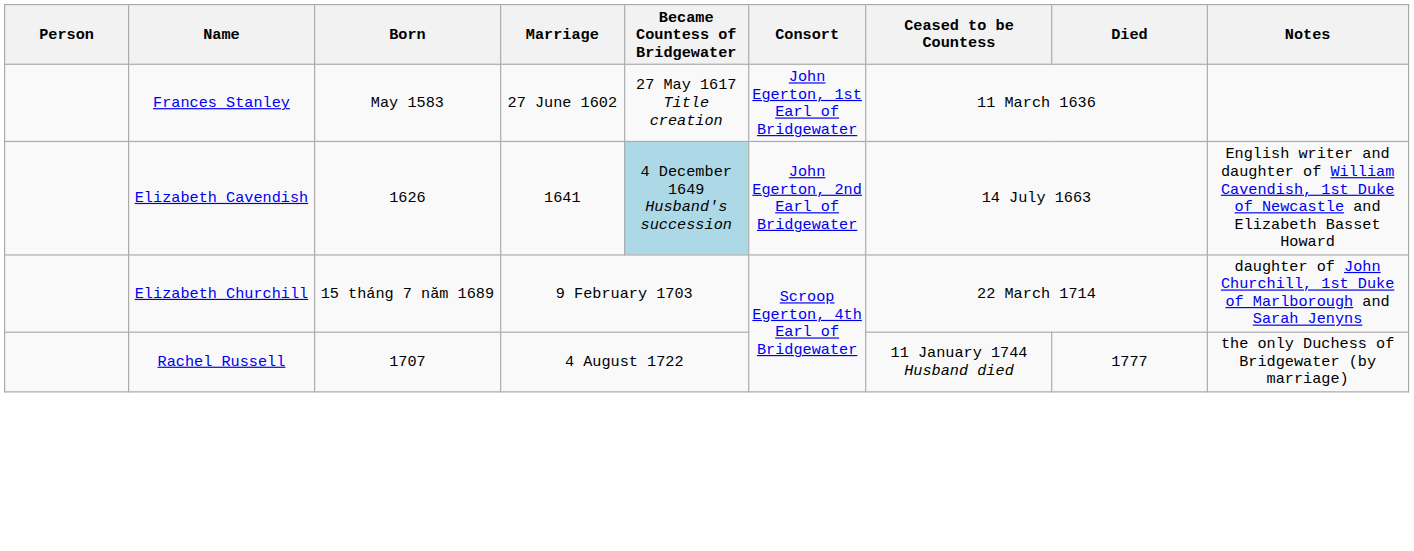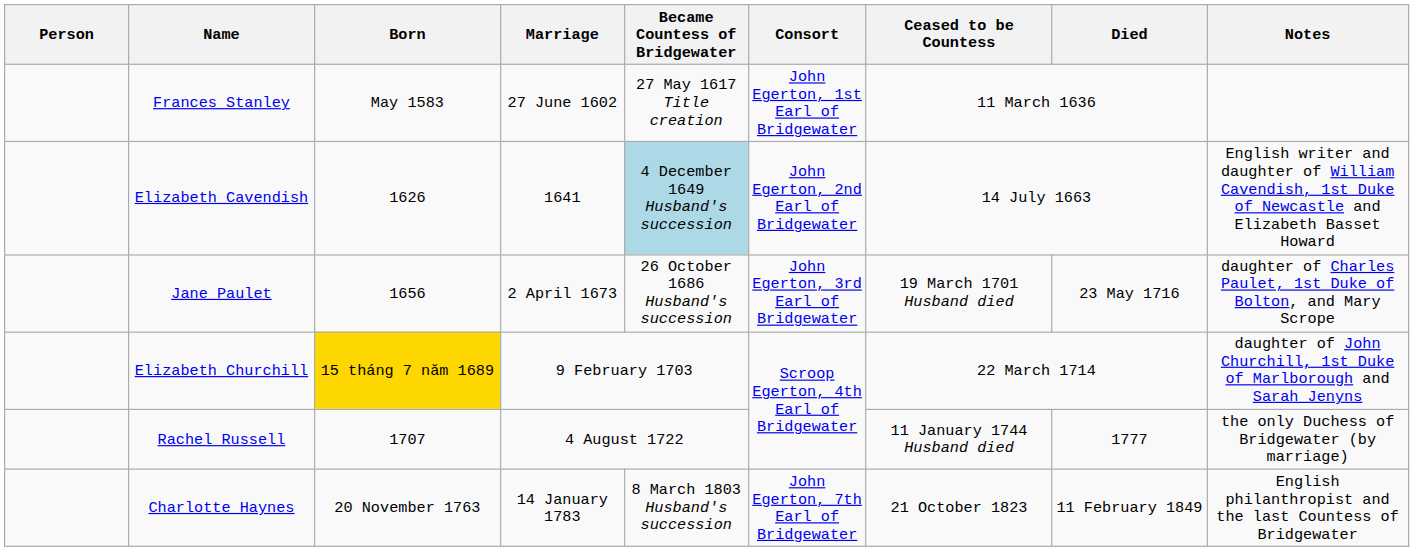 <table class="wikitable" width="95%">
 <tr>
 <th width="8%">Person</th>
 <th width="12%">Name</th>
 <th width="12%">Born</th>
 <th width="8%">Marriage</th>
 <th width="8%">Became Countess of Bridgewater</th>
 <th width="7%">Consort</th>
 <th width="12%">Ceased to be Countess</th>
 <th width="10%">Died</th>
 <th width="13%">Notes</th>
 </tr>
 <tr>
 <td align="center"></td>
 <td align="center"><a href='#'>Frances Stanley</a></td>
 <td align="center">May 1583</td>
 <td align="center">27 June 1602</td>
 <td align="center">27 May 1617 <br> <em>Title creation</em></td>
 <td align="center"><a href='#'>John Egerton, 1st Earl of Bridgewater</a></td>
 <td colspan="2" align="center">11 March 1636</td>
 <td align="center"></td>
 </tr>
 <tr>
 <td align="center"></td>
 <td align="center"><a href='#'>Elizabeth Cavendish</a></td>
 <td align="center">1626</td>
 <td align="center">1641</td>
 <td align="center" style="background: lightblue;">4 December 1649 <br><em>Husband's succession</em></td>
 <td align="center"><a href='#'>John Egerton, 2nd Earl of Bridgewater</a></td>
 <td colspan="2" align="center">14 July 1663</td>
 <td align="center">English writer and daughter of <a href='#'>William Cavendish, 1st Duke of Newcastle</a> and Elizabeth Basset Howard</td>
 </tr>
 <tr>
 <td align="center"></td>
+<td align="center"><a href='#'>Jane Paulet</a></td>
+<td align="center">1656</td>
+<td align="center">2 April 1673</td>
+<td align="center">26 October 1686 <br><em>Husband's succession</em></td>
+<td align="center"><a href='#'>John Egerton, 3rd Earl of Bridgewater</a></td>
+<td align="center">19 March 1701 <br><em>Husband died</em></td>
+<td align="center">23 May 1716</td>
+<td align="center">daughter of <a href='#'>Charles Paulet, 1st Duke of Bolton</a>, and Mary Scrope</td>
+</tr>
+<tr>
+<td align="center"></td>
 <td align="center"><a href='#'>Elizabeth Churchill</a></td>
-<td align="center">15 tháng 7 năm 1689</td>
+<td align="center" style="background: gold;">15 tháng 7 năm 1689</td>
 <td colspan="2" align="center">9 February 1703</td>
 <td rowspan="2" align="center"><a href='#'>Scroop Egerton, 4th Earl of Bridgewater</a></td>
 <td colspan="2" align="center">22 March 1714</td>
 <td align="center">daughter of <a href='#'>John Churchill, 1st Duke of Marlborough</a> and <a href='#'>Sarah Jenyns</a></td>
 </tr>
 <tr>
 <td align="center"></td>
 <td align="center"><a href='#'>Rachel Russell</a></td>
 <td align="center">1707</td>
 <td colspan="2" align="center">4 August 1722</td>
 <td align="center">11 January 1744 <br> <em>Husband died</em></td>
 <td align="center">1777</td>
 <td align="center">the only Duchess of Bridgewater (by marriage)</td>
 </tr>
+<tr>
+<td align="center"></td>
+<td align="center"><a href='#'>Charlotte Haynes</a></td>
+<td align="center">20 November 1763</td>
+<td align="center">14 January 1783</td>
+<td align="center">8 March 1803 <br><em>Husband's succession</em></td>
+<td align="center"><a href='#'>John Egerton, 7th Earl of Bridgewater</a></td>
+<td align="center">21 October 1823</td>
+<td align="center">11 February 1849</td>
+<td align="center">English philanthropist and the last Countess of Bridgewater</td>
+</tr>
 </table>
